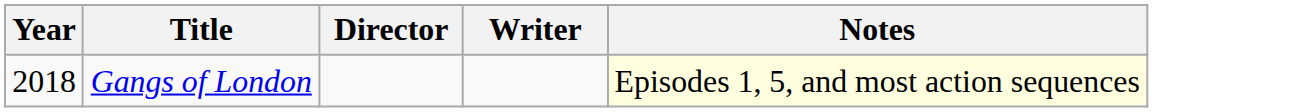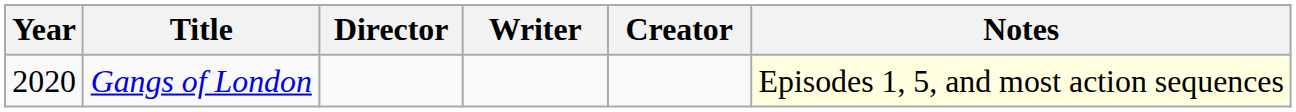 <table class="wikitable">
 <tr>
 <th>Year</th>
 <th>Title</th>
 <th width=65>Director</th>
 <th width=65>Writer</th>
+<th width=65>Creator</th>
 <th>Notes</th>
 </tr>
 <tr>
-<td>2018</td>
+<td>2020</td>
 <td><em><a href='#'>Gangs of London</a></em></td>
+<td></td>
 <td></td>
 <td></td>
 <td style="background: lightyellow;">Episodes 1, 5, and most action sequences</td>
 </tr>
 </table>
